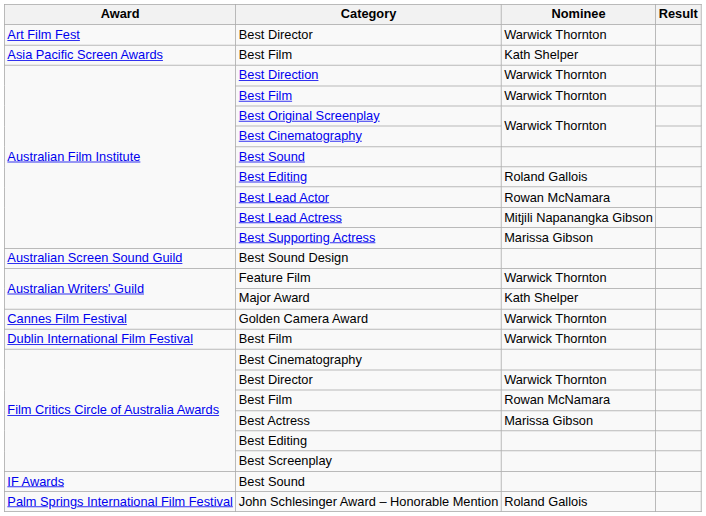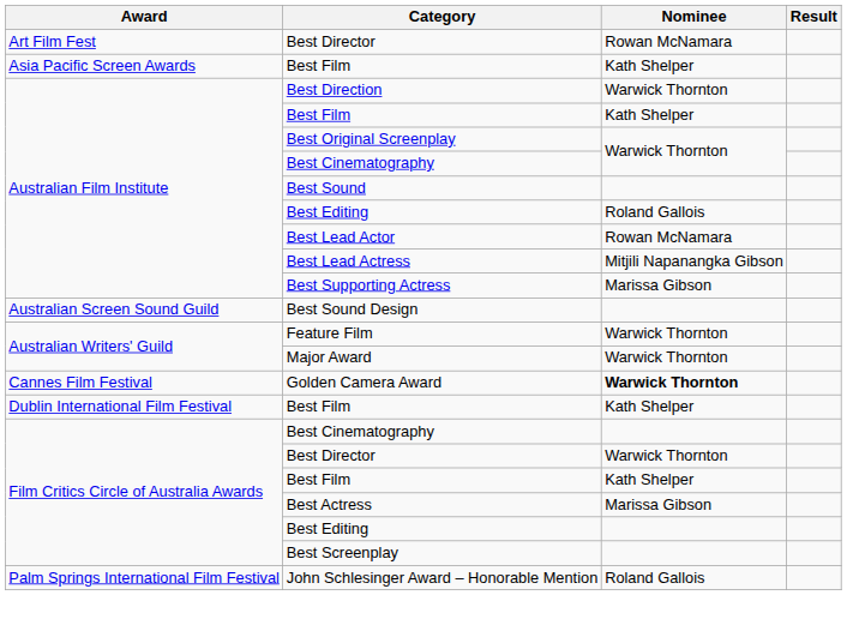 <table class="wikitable">
 <tr>
 <th>Award</th>
 <th>Category</th>
 <th>Nominee</th>
 <th>Result</th>
 </tr>
 <tr>
 <td><a href='#'>Art Film Fest</a></td>
 <td>Best Director</td>
-<td>Warwick Thornton</td>
+<td>Rowan McNamara</td>
 <td></td>
 </tr>
 <tr>
 <td><a href='#'>Asia Pacific Screen Awards</a></td>
 <td>Best Film</td>
 <td>Kath Shelper</td>
 <td></td>
 </tr>
 <tr>
 <td rowspan="9"><a href='#'>Australian Film Institute</a></td>
 <td><a href='#'>Best Direction</a></td>
 <td>Warwick Thornton</td>
 <td></td>
 </tr>
 <tr>
 <td><a href='#'>Best Film</a></td>
-<td>Warwick Thornton</td>
+<td>Kath Shelper</td>
 <td></td>
 </tr>
 <tr>
 <td><a href='#'>Best Original Screenplay</a></td>
 <td rowspan=2>Warwick Thornton</td>
 <td></td>
 </tr>
 <tr>
 <td><a href='#'>Best Cinematography</a></td>
 <td></td>
 </tr>
 <tr>
 <td><a href='#'>Best Sound</a></td>
 <td></td>
 <td></td>
 </tr>
 <tr>
 <td><a href='#'>Best Editing</a></td>
 <td>Roland Gallois</td>
 <td></td>
 </tr>
 <tr>
 <td><a href='#'>Best Lead Actor</a></td>
 <td>Rowan McNamara</td>
 <td></td>
 </tr>
 <tr>
 <td><a href='#'>Best Lead Actress</a></td>
 <td>Mitjili Napanangka Gibson</td>
 <td></td>
 </tr>
 <tr>
 <td><a href='#'>Best Supporting Actress</a></td>
 <td>Marissa Gibson</td>
 <td></td>
 </tr>
 <tr>
 <td><a href='#'>Australian Screen Sound Guild</a></td>
 <td>Best Sound Design</td>
 <td></td>
 <td></td>
 </tr>
 <tr>
 <td rowspan="2"><a href='#'>Australian Writers' Guild</a></td>
 <td>Feature Film</td>
 <td>Warwick Thornton</td>
 <td></td>
 </tr>
 <tr>
 <td>Major Award</td>
-<td>Kath Shelper</td>
+<td>Warwick Thornton</td>
 <td></td>
 </tr>
 <tr>
 <td><a href='#'>Cannes Film Festival</a></td>
 <td>Golden Camera Award</td>
-<td>Warwick Thornton</td>
+<td><strong>Warwick Thornton</strong></td>
 <td></td>
 </tr>
 <tr>
 <td><a href='#'>Dublin International Film Festival</a></td>
 <td>Best Film</td>
-<td>Warwick Thornton</td>
+<td>Kath Shelper</td>
 <td></td>
 </tr>
 <tr>
 <td rowspan="6"><a href='#'>Film Critics Circle of Australia Awards</a></td>
 <td>Best Cinematography</td>
 <td></td>
 <td></td>
 </tr>
 <tr>
 <td>Best Director</td>
 <td>Warwick Thornton</td>
 <td></td>
 </tr>
 <tr>
 <td>Best Film</td>
-<td>Rowan McNamara</td>
+<td>Kath Shelper</td>
 <td></td>
 </tr>
 <tr>
 <td>Best Actress</td>
 <td>Marissa Gibson</td>
 <td></td>
 </tr>
 <tr>
 <td>Best Editing</td>
 <td></td>
 <td></td>
 </tr>
 <tr>
 <td>Best Screenplay</td>
 <td></td>
 <td></td>
 </tr>
 <tr>
-<td><a href='#'>IF Awards</a></td>
-<td>Best Sound</td>
-<td></td>
-<td></td>
-</tr>
-<tr>
 <td><a href='#'>Palm Springs International Film Festival</a></td>
 <td>John Schlesinger Award – Honorable Mention</td>
 <td>Roland Gallois</td>
 <td></td>
 </tr>
 </table>
